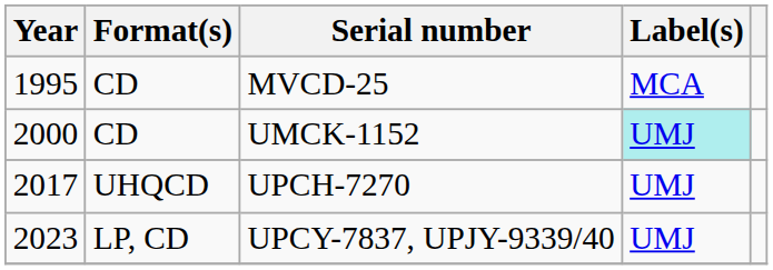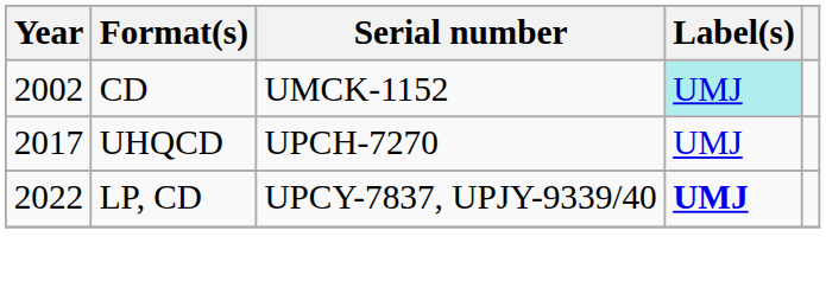 <table class="wikitable sortable plainrowheaders">
 <tr>
 <th scope="col">Year</th>
 <th scope="col">Format(s)</th>
 <th scope="col">Serial number</th>
 <th scope="col">Label(s)</th>
 <th scope="col"></th>
 </tr>
 <tr>
-<td>1995</td>
-<td>CD</td>
-<td>MVCD-25</td>
-<td><a href='#'>MCA</a></td>
-<td></td>
-</tr>
-<tr>
-<td>2000</td>
+<td>2002</td>
 <td>CD</td>
 <td>UMCK-1152</td>
 <td style="background: paleturquoise;"><a href='#'>UMJ</a></td>
 <td></td>
 </tr>
 <tr>
 <td>2017</td>
 <td>UHQCD</td>
 <td>UPCH-7270</td>
 <td><a href='#'>UMJ</a></td>
 <td></td>
 </tr>
 <tr>
-<td>2023</td>
+<td>2022</td>
 <td>LP, CD</td>
 <td>UPCY-7837, UPJY-9339/40</td>
-<td><a href='#'>UMJ</a></td>
+<td><strong><a href='#'>UMJ</a></strong></td>
 <td></td>
 </tr>
 <tr>
 </tr>
 </table>
